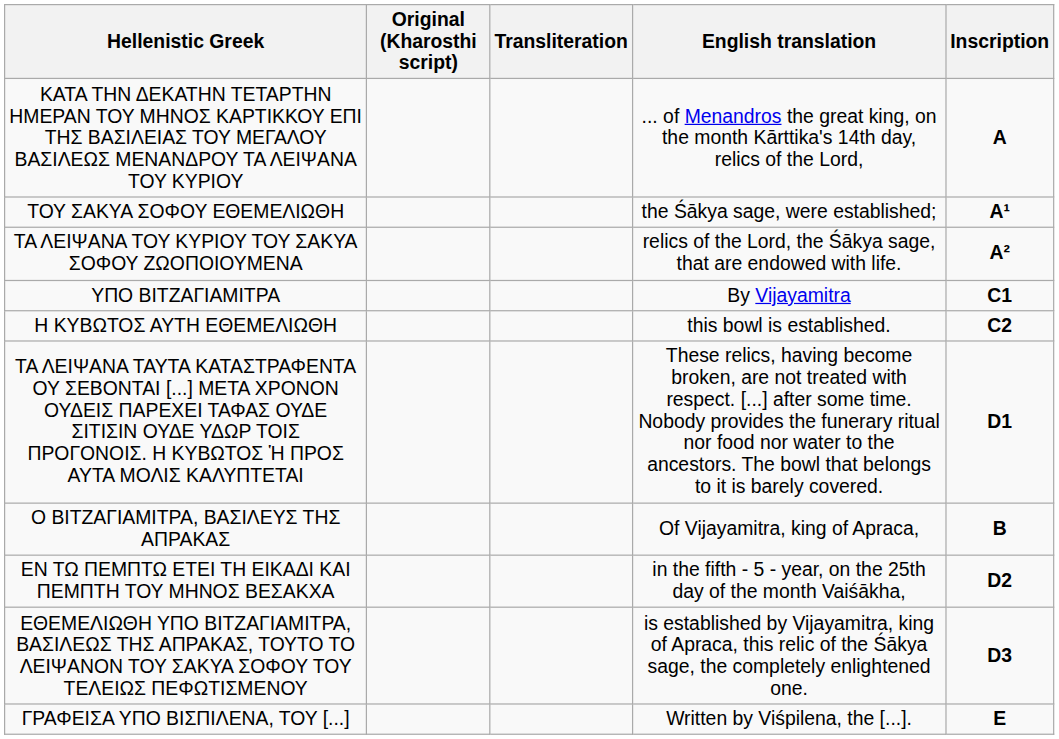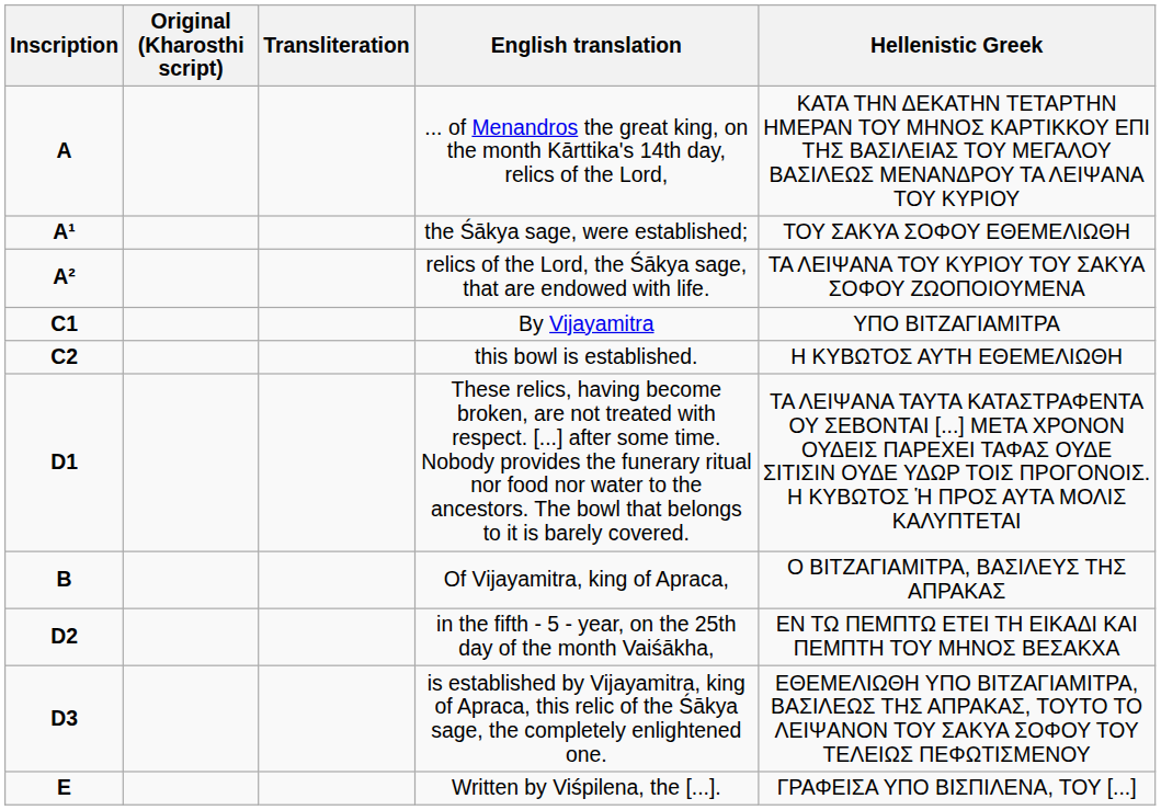 <table class ="wikitable" style="text-align:center">
 <tr>
-<th>Hellenistic Greek</th>
+<th>Inscription</th>
 <th>Original (Kharosthi script)</th>
 <th>Transliteration</th>
 <th>English translation</th>
-<th>Inscription</th>
+<th>Hellenistic Greek</th>
 </tr>
 <tr>
-<td>ΚΑΤΑ ΤΗΝ ΔΕΚΑΤΗΝ ΤΕΤΑΡΤΗΝ ΗΜΕΡΑΝ ΤΟΥ ΜΗΝΟΣ ΚΑΡΤΙΚΚΟΥ ΕΠΙ ΤΗΣ ΒΑΣΙΛΕΙΑΣ ΤΟΥ ΜΕΓΑΛΟΥ ΒΑΣΙΛΕΩΣ ΜΕΝΑΝΔΡΟΥ ΤΑ ΛΕΙΨΑΝΑ ΤΟΥ ΚΥΡΙΟΥ</td>
+<td><strong>A</strong></td>
 <td></td>
 <td></td>
 <td>... of <a href='#'>Menandros</a> the great king, on the month Kārttika's 14th day, relics of the Lord,</td>
-<td><strong>A</strong></td>
+<td>ΚΑΤΑ ΤΗΝ ΔΕΚΑΤΗΝ ΤΕΤΑΡΤΗΝ ΗΜΕΡΑΝ ΤΟΥ ΜΗΝΟΣ ΚΑΡΤΙΚΚΟΥ ΕΠΙ ΤΗΣ ΒΑΣΙΛΕΙΑΣ ΤΟΥ ΜΕΓΑΛΟΥ ΒΑΣΙΛΕΩΣ ΜΕΝΑΝΔΡΟΥ ΤΑ ΛΕΙΨΑΝΑ ΤΟΥ ΚΥΡΙΟΥ</td>
 </tr>
 <tr>
-<td>ΤΟΥ ΣΑΚΥΑ ΣΟΦΟΥ ΕΘΕΜΕΛΙΩΘΗ</td>
+<td><strong>A¹</strong></td>
 <td></td>
 <td></td>
 <td>the Śākya sage, were established;</td>
-<td><strong>A¹</strong></td>
+<td>ΤΟΥ ΣΑΚΥΑ ΣΟΦΟΥ ΕΘΕΜΕΛΙΩΘΗ</td>
 </tr>
 <tr>
-<td>ΤΑ ΛΕΙΨΑΝΑ ΤΟΥ ΚΥΡΙΟΥ ΤΟΥ ΣΑΚΥΑ ΣΟΦΟΥ ΖΩΟΠΟΙΟΥΜΕΝΑ</td>
+<td><strong>A²</strong></td>
 <td></td>
 <td></td>
 <td>relics of the Lord, the Śākya sage, that are endowed with life.</td>
-<td><strong>A²</strong></td>
+<td>ΤΑ ΛΕΙΨΑΝΑ ΤΟΥ ΚΥΡΙΟΥ ΤΟΥ ΣΑΚΥΑ ΣΟΦΟΥ ΖΩΟΠΟΙΟΥΜΕΝΑ</td>
 </tr>
 <tr>
-<td>ΥΠΟ ΒΙΤΖΑΓΙΑΜΙΤΡΑ</td>
+<td><strong>C1</strong></td>
 <td></td>
 <td></td>
 <td>By <a href='#'>Vijayamitra</a></td>
-<td><strong>C1</strong></td>
+<td>ΥΠΟ ΒΙΤΖΑΓΙΑΜΙΤΡΑ</td>
 </tr>
 <tr>
-<td>Η ΚΥΒΩΤΟΣ ΑΥΤΗ ΕΘΕΜΕΛΙΩΘΗ</td>
+<td><strong>C2</strong></td>
 <td></td>
 <td></td>
 <td>this bowl is established.</td>
-<td><strong>C2</strong></td>
+<td>Η ΚΥΒΩΤΟΣ ΑΥΤΗ ΕΘΕΜΕΛΙΩΘΗ</td>
 </tr>
 <tr>
-<td>ΤΑ ΛΕΙΨΑΝΑ ΤΑΥΤΑ ΚΑΤΑΣΤΡΑΦΕΝΤΑ ΟΥ ΣΕΒΟΝΤΑΙ [...] ΜΕΤΑ ΧΡΟΝΟΝ ΟΥΔΕΙΣ ΠΑΡΕΧΕΙ ΤΑΦΑΣ ΟΥΔΕ ΣΙΤΙΣΙΝ ΟΥΔΕ ΥΔΩΡ ΤΟΙΣ ΠΡΟΓΟΝΟΙΣ. Η ΚΥΒΩΤΟΣ Ἡ ΠΡΟΣ ΑΥΤΑ ΜΟΛΙΣ ΚΑΛΥΠΤΕΤΑΙ</td>
+<td><strong>D1</strong></td>
 <td></td>
 <td></td>
 <td>These relics, having become broken, are not treated with respect. [...] after some time. Nobody provides the funerary ritual nor food nor water to the ancestors. The bowl that belongs to it is barely covered.</td>
-<td><strong>D1</strong></td>
+<td>ΤΑ ΛΕΙΨΑΝΑ ΤΑΥΤΑ ΚΑΤΑΣΤΡΑΦΕΝΤΑ ΟΥ ΣΕΒΟΝΤΑΙ [...] ΜΕΤΑ ΧΡΟΝΟΝ ΟΥΔΕΙΣ ΠΑΡΕΧΕΙ ΤΑΦΑΣ ΟΥΔΕ ΣΙΤΙΣΙΝ ΟΥΔΕ ΥΔΩΡ ΤΟΙΣ ΠΡΟΓΟΝΟΙΣ. Η ΚΥΒΩΤΟΣ Ἡ ΠΡΟΣ ΑΥΤΑ ΜΟΛΙΣ ΚΑΛΥΠΤΕΤΑΙ</td>
 </tr>
 <tr>
-<td>Ο ΒΙΤΖΑΓΙΑΜΙΤΡΑ, ΒΑΣΙΛΕΥΣ ΤΗΣ ΑΠΡΑΚΑΣ</td>
+<td><strong>B</strong></td>
 <td></td>
 <td></td>
 <td>Of Vijayamitra, king of Apraca,</td>
-<td><strong>B</strong></td>
+<td>Ο ΒΙΤΖΑΓΙΑΜΙΤΡΑ, ΒΑΣΙΛΕΥΣ ΤΗΣ ΑΠΡΑΚΑΣ</td>
 </tr>
 <tr>
-<td>ΕΝ ΤΩ ΠΕΜΠΤΩ ΕΤΕΙ ΤΗ ΕΙΚΑΔΙ ΚΑΙ ΠΕΜΠΤΗ ΤΟΥ ΜΗΝΟΣ ΒΕΣΑΚΧΑ</td>
+<td><strong>D2</strong></td>
 <td></td>
 <td></td>
 <td>in the fifth - 5 - year, on the 25th day of the month Vaiśākha,</td>
-<td><strong>D2</strong></td>
+<td>ΕΝ ΤΩ ΠΕΜΠΤΩ ΕΤΕΙ ΤΗ ΕΙΚΑΔΙ ΚΑΙ ΠΕΜΠΤΗ ΤΟΥ ΜΗΝΟΣ ΒΕΣΑΚΧΑ</td>
 </tr>
 <tr>
-<td>ΕΘΕΜΕΛΙΩΘΗ ΥΠΟ ΒΙΤΖΑΓΙΑΜΙΤΡΑ, ΒΑΣΙΛΕΩΣ ΤΗΣ ΑΠΡΑΚΑΣ, ΤΟΥΤΟ ΤΟ ΛΕΙΨΑΝΟΝ ΤΟΥ ΣΑΚΥΑ ΣΟΦΟΥ ΤΟΥ ΤΕΛΕΙΩΣ ΠΕΦΩΤΙΣΜΕΝΟΥ</td>
+<td><strong>D3</strong></td>
 <td></td>
 <td></td>
 <td>is established by Vijayamitra, king of Apraca, this relic of the Śākya sage, the completely enlightened one.</td>
-<td><strong>D3</strong></td>
+<td>ΕΘΕΜΕΛΙΩΘΗ ΥΠΟ ΒΙΤΖΑΓΙΑΜΙΤΡΑ, ΒΑΣΙΛΕΩΣ ΤΗΣ ΑΠΡΑΚΑΣ, ΤΟΥΤΟ ΤΟ ΛΕΙΨΑΝΟΝ ΤΟΥ ΣΑΚΥΑ ΣΟΦΟΥ ΤΟΥ ΤΕΛΕΙΩΣ ΠΕΦΩΤΙΣΜΕΝΟΥ</td>
 </tr>
 <tr>
-<td>ΓΡΑΦΕΙΣΑ ΥΠΟ ΒΙΣΠΙΛΕΝΑ, ΤΟΥ [...]</td>
+<td><strong>E</strong></td>
 <td></td>
 <td></td>
 <td>Written by Viśpilena, the [...].</td>
-<td><strong>E</strong></td>
+<td>ΓΡΑΦΕΙΣΑ ΥΠΟ ΒΙΣΠΙΛΕΝΑ, ΤΟΥ [...]</td>
 </tr>
 </table>
